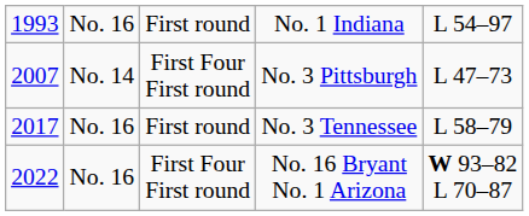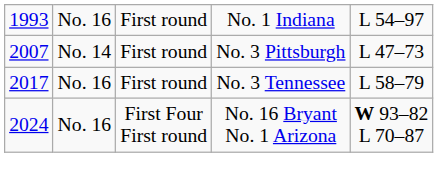 <table class="wikitable">
 <tr align="center">
 <td><a href='#'>1993</a></td>
 <td>No. 16</td>
 <td>First round</td>
 <td>No. 1 <a href='#'>Indiana</a></td>
 <td>L 54–97</td>
 </tr>
 <tr align="center">
 <td><a href='#'>2007</a></td>
 <td>No. 14</td>
-<td>First Four<br> First round</td>
+<td>First round</td>
 <td>No. 3 <a href='#'>Pittsburgh</a></td>
 <td>L 47–73</td>
 </tr>
 <tr align="center">
 <td><a href='#'>2017</a></td>
 <td>No. 16</td>
 <td>First round</td>
 <td>No. 3 <a href='#'>Tennessee</a></td>
 <td>L 58–79</td>
 </tr>
 <tr align="center">
-<td><a href='#'>2022</a></td>
+<td><a href='#'>2024</a></td>
 <td>No. 16</td>
 <td>First Four<br> First round</td>
 <td>No. 16 <a href='#'>Bryant</a><br> No. 1 <a href='#'>Arizona</a></td>
 <td><strong>W</strong> 93–82<br> L 70–87</td>
 </tr>
 </table>
